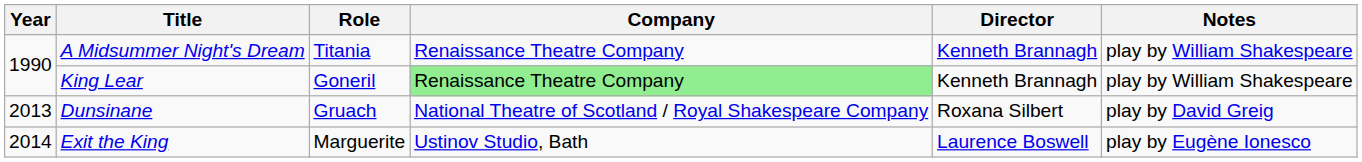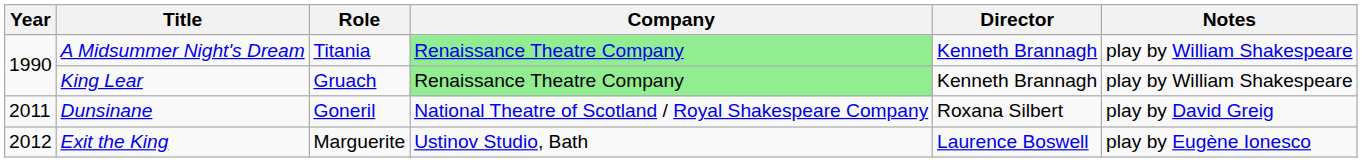 <table class="wikitable">
 <tr>
 <th>Year</th>
 <th>Title</th>
 <th>Role</th>
 <th>Company</th>
 <th>Director</th>
 <th>Notes</th>
 </tr>
 <tr>
 <td rowspan="2">1990</td>
 <td><em><a href='#'>A Midsummer Night's Dream</a></em></td>
 <td><a href='#'>Titania</a></td>
-<td><a href='#'>Renaissance Theatre Company</a></td>
+<td style="background: lightgreen;"><a href='#'>Renaissance Theatre Company</a></td>
 <td><a href='#'>Kenneth Brannagh</a></td>
 <td>play by <a href='#'>William Shakespeare</a></td>
 </tr>
 <tr>
 <td><em><a href='#'>King Lear</a></em></td>
-<td><a href='#'>Goneril</a></td>
+<td><a href='#'>Gruach</a></td>
 <td style="background: lightgreen;">Renaissance Theatre Company</td>
 <td>Kenneth Brannagh</td>
 <td>play by William Shakespeare</td>
 </tr>
 <tr>
-<td>2013</td>
+<td>2011</td>
 <td><em><a href='#'>Dunsinane</a></em></td>
-<td><a href='#'>Gruach</a></td>
+<td><a href='#'>Goneril</a></td>
 <td><a href='#'>National Theatre of Scotland</a> / <a href='#'>Royal Shakespeare Company</a></td>
 <td>Roxana Silbert</td>
 <td>play by <a href='#'>David Greig</a></td>
 </tr>
 <tr>
-<td>2014</td>
+<td>2012</td>
 <td><em><a href='#'>Exit the King</a></em></td>
 <td>Marguerite</td>
 <td><a href='#'>Ustinov Studio</a>, Bath</td>
 <td><a href='#'>Laurence Boswell</a></td>
 <td>play by <a href='#'>Eugène Ionesco</a></td>
 </tr>
 </table>
